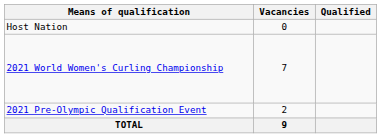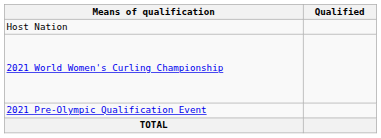 <table class="wikitable" style="width:525px;">
 <tr>
 <th>Means of qualification</th>
-<th>Vacancies</th>
 <th>Qualified</th>
 </tr>
 <tr>
 <td>Host Nation</td>
-<td align=center>0</td>
 <td><s></s></td>
 </tr>
 <tr>
 <td><a href='#'>2021 World Women's Curling Championship</a></td>
-<td align=center>7</td>
 <td><br><br><br><br><br><br></td>
 </tr>
 <tr>
 <td><a href='#'>2021 Pre-Olympic Qualification Event</a></td>
-<td align=center>2</td>
 <td><br></td>
 </tr>
 <tr>
 <th>TOTAL</th>
-<th>9</th>
 <th></th>
 </tr>
 </table>
